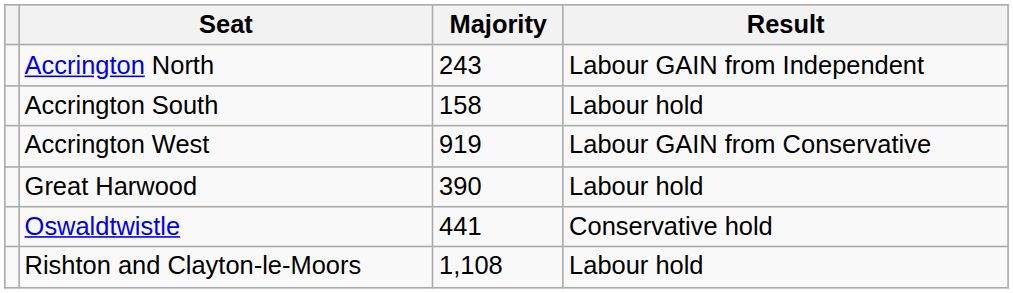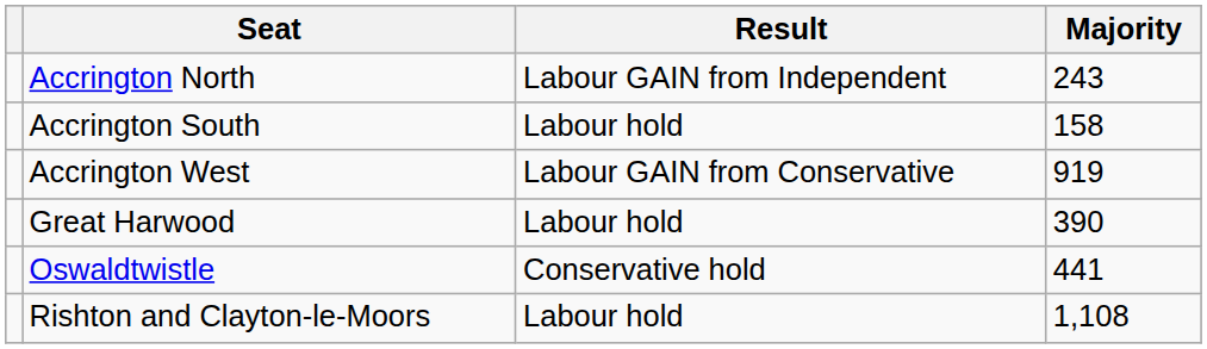 <table class="wikitable" style="right; width:50%">
 <tr>
 <th></th>
 <th>Seat</th>
+<th>Result</th>
 <th>Majority</th>
-<th>Result</th>
 </tr>
 <tr>
 <td></td>
 <td><a href='#'>Accrington</a> North</td>
+<td>Labour GAIN from Independent</td>
 <td>243</td>
-<td>Labour GAIN from Independent</td>
 </tr>
 <tr>
 <td></td>
 <td>Accrington South</td>
+<td>Labour hold</td>
 <td>158</td>
-<td>Labour hold</td>
 </tr>
 <tr>
 <td></td>
 <td>Accrington West</td>
+<td>Labour GAIN from Conservative</td>
 <td>919</td>
-<td>Labour GAIN from Conservative</td>
 </tr>
 <tr>
 <td></td>
 <td>Great Harwood</td>
+<td>Labour hold</td>
 <td>390</td>
-<td>Labour hold</td>
 </tr>
 <tr>
 <td></td>
 <td><a href='#'>Oswaldtwistle</a></td>
+<td>Conservative hold</td>
 <td>441</td>
-<td>Conservative hold</td>
 </tr>
 <tr>
 <td></td>
 <td>Rishton and Clayton-le-Moors</td>
+<td>Labour hold</td>
 <td>1,108</td>
-<td>Labour hold</td>
 </tr>
 </table>
